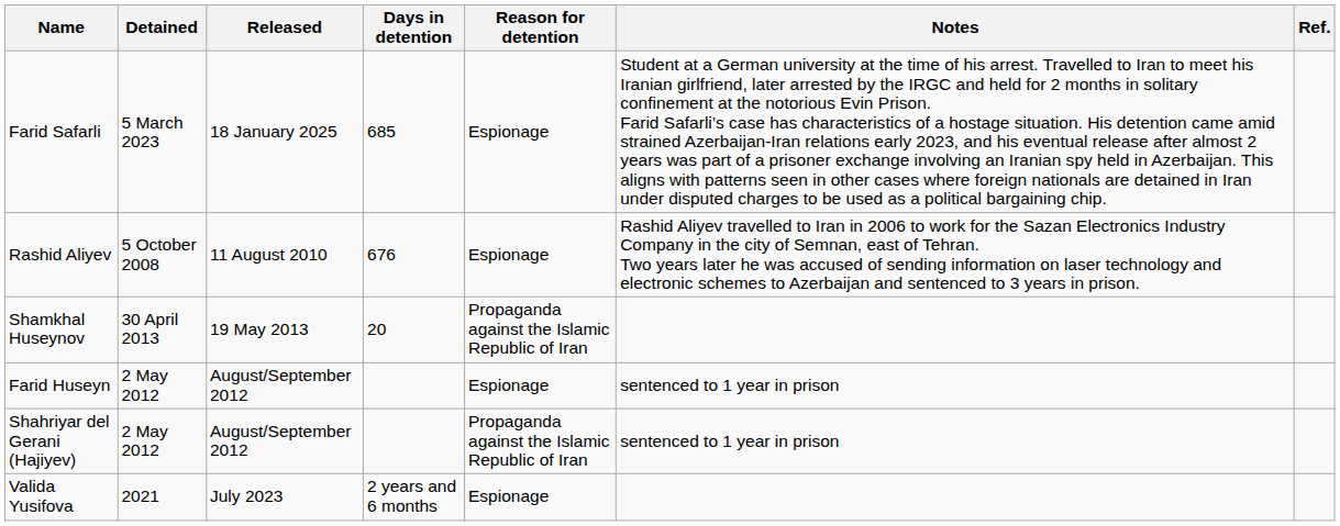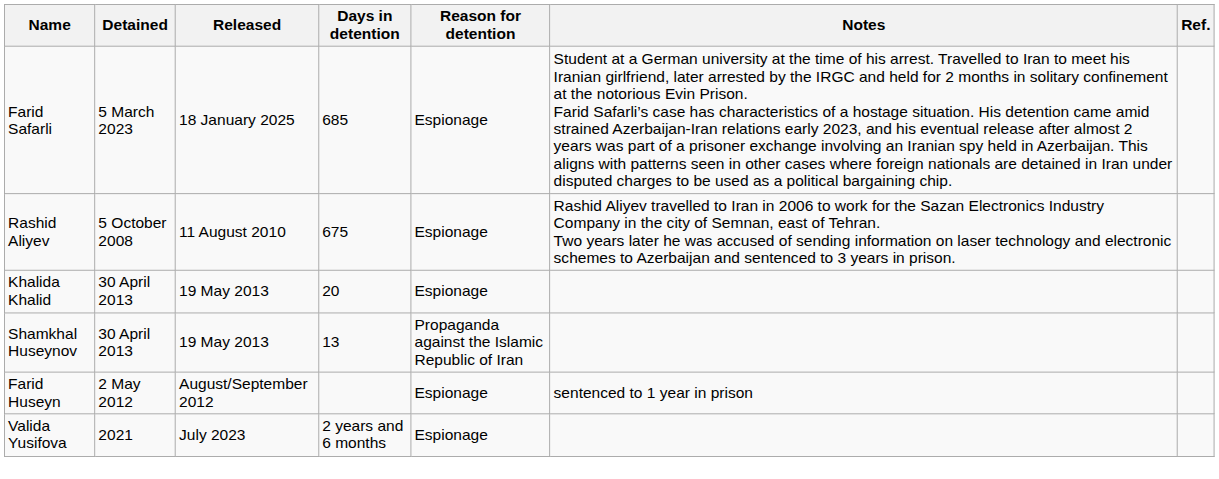 <table class="wikitable sortable">
 <tr>
 <th>Name</th>
 <th>Detained</th>
 <th>Released</th>
 <th>Days in detention</th>
 <th>Reason for detention</th>
 <th>Notes</th>
 <th>Ref.</th>
 </tr>
 <tr>
 <td>Farid Safarli</td>
 <td>5 March 2023</td>
 <td>18 January 2025</td>
 <td>685</td>
 <td>Espionage</td>
 <td>Student at a German university at the time of his arrest. Travelled to Iran to meet his Iranian girlfriend, later arrested by the IRGC and held for 2 months in solitary confinement at the notorious Evin Prison.<br>Farid Safarli’s case has characteristics of a hostage situation. His detention came amid strained Azerbaijan-Iran relations early 2023, and his eventual release after almost 2 years was part of a prisoner exchange involving an Iranian spy held in Azerbaijan. This aligns with patterns seen in other cases where foreign nationals are detained in Iran under disputed charges to be used as a political bargaining chip.</td>
 <td></td>
 </tr>
 <tr>
 <td>Rashid Aliyev</td>
 <td>5 October 2008</td>
 <td>11 August 2010</td>
-<td>676</td>
+<td>675</td>
 <td>Espionage</td>
 <td>Rashid Aliyev travelled to Iran in 2006 to work for the Sazan Electronics Industry Company in the city of Semnan, east of Tehran.<br>Two years later he was accused of sending information on laser technology and electronic schemes to Azerbaijan and sentenced to 3 years in prison.</td>
+<td></td>
+</tr>
+<tr>
+<td>Khalida Khalid</td>
+<td>30 April 2013</td>
+<td>19 May 2013</td>
+<td>20</td>
+<td>Espionage</td>
+<td></td>
 <td></td>
 </tr>
 <tr>
 <td>Shamkhal Huseynov</td>
 <td>30 April 2013</td>
 <td>19 May 2013</td>
-<td>20</td>
+<td>13</td>
 <td>Propaganda against the Islamic Republic of Iran</td>
 <td></td>
 <td></td>
 </tr>
 <tr>
 <td>Farid Huseyn</td>
 <td>2 May 2012</td>
 <td>August/September 2012</td>
 <td></td>
 <td>Espionage</td>
 <td>sentenced to 1 year in prison</td>
 <td></td>
 </tr>
 <tr>
-<td>Shahriyar del Gerani (Hajiyev)</td>
-<td>2 May 2012</td>
-<td>August/September 2012</td>
-<td></td>
-<td>Propaganda against the Islamic Republic of Iran</td>
-<td>sentenced to 1 year in prison</td>
-<td></td>
-</tr>
-<tr>
 <td>Valida Yusifova</td>
 <td>2021</td>
 <td>July 2023</td>
 <td>2 years and 6 months</td>
 <td>Espionage</td>
 <td></td>
 <td></td>
 </tr>
 </table>
